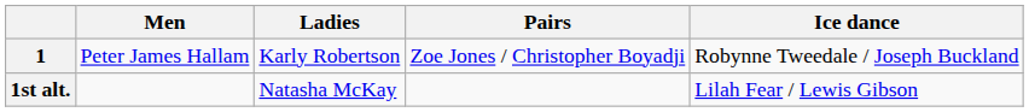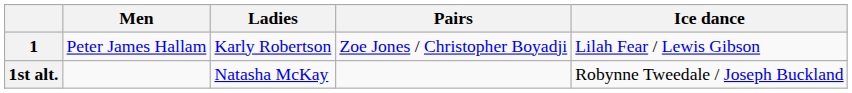 <table class="wikitable">
 <tr>
 <th></th>
 <th>Men</th>
 <th>Ladies</th>
 <th>Pairs</th>
 <th>Ice dance</th>
 </tr>
 <tr>
 <th>1</th>
 <td><a href='#'>Peter James Hallam</a></td>
 <td><a href='#'>Karly Robertson</a></td>
 <td><a href='#'>Zoe Jones</a> / <a href='#'>Christopher Boyadji</a></td>
-<td>Robynne Tweedale / <a href='#'>Joseph Buckland</a></td>
+<td><a href='#'>Lilah Fear</a> / <a href='#'>Lewis Gibson</a></td>
 </tr>
 <tr>
 <th>1st alt.</th>
 <td></td>
 <td><a href='#'>Natasha McKay</a></td>
 <td></td>
-<td><a href='#'>Lilah Fear</a> / <a href='#'>Lewis Gibson</a></td>
+<td>Robynne Tweedale / <a href='#'>Joseph Buckland</a></td>
 </tr>
 </table>
